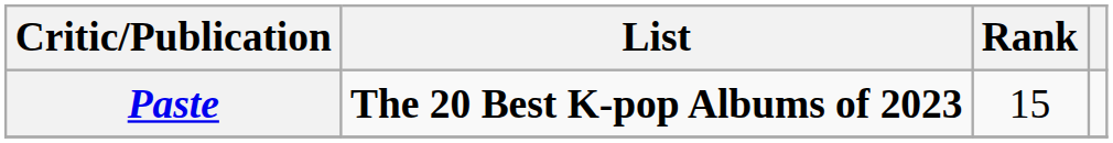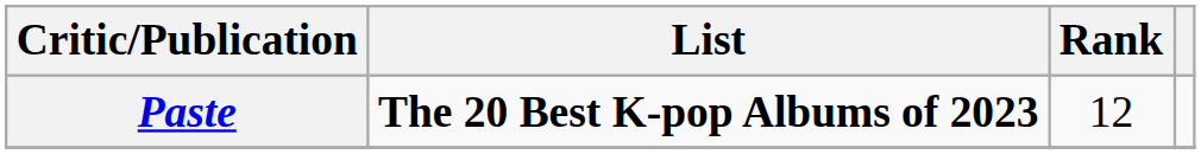 <table class="wikitable plainrowheaders" style="text-align:center">
 <tr>
 <th scope="col">Critic/Publication</th>
 <th scope="col">List</th>
 <th scope="col">Rank</th>
 <th scope="col" class="unsortable"></th>
 </tr>
 <tr>
 <th scope="row"><em><a href='#'>Paste</a></em></th>
 <td style="text-align:left"><strong>The 20 Best K-pop Albums of 2023</strong></td>
-<td>15</td>
+<td>12</td>
 <td></td>
 </tr>
 <tr>
 </tr>
 </table>
